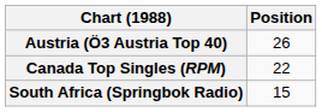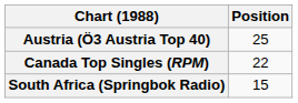 <table class="wikitable sortable plainrowheaders" style="text-align:center">
 <tr>
 <th>Chart (1988)</th>
 <th>Position</th>
 </tr>
 <tr>
 <th scope="row">Austria (Ö3 Austria Top 40)</th>
-<td>26</td>
+<td>25</td>
 </tr>
 <tr>
 <th scope="row">Canada Top Singles (<em>RPM</em>)</th>
 <td>22</td>
 </tr>
 <tr>
 <th scope="row">South Africa (Springbok Radio)</th>
 <td>15</td>
 </tr>
 </table>
